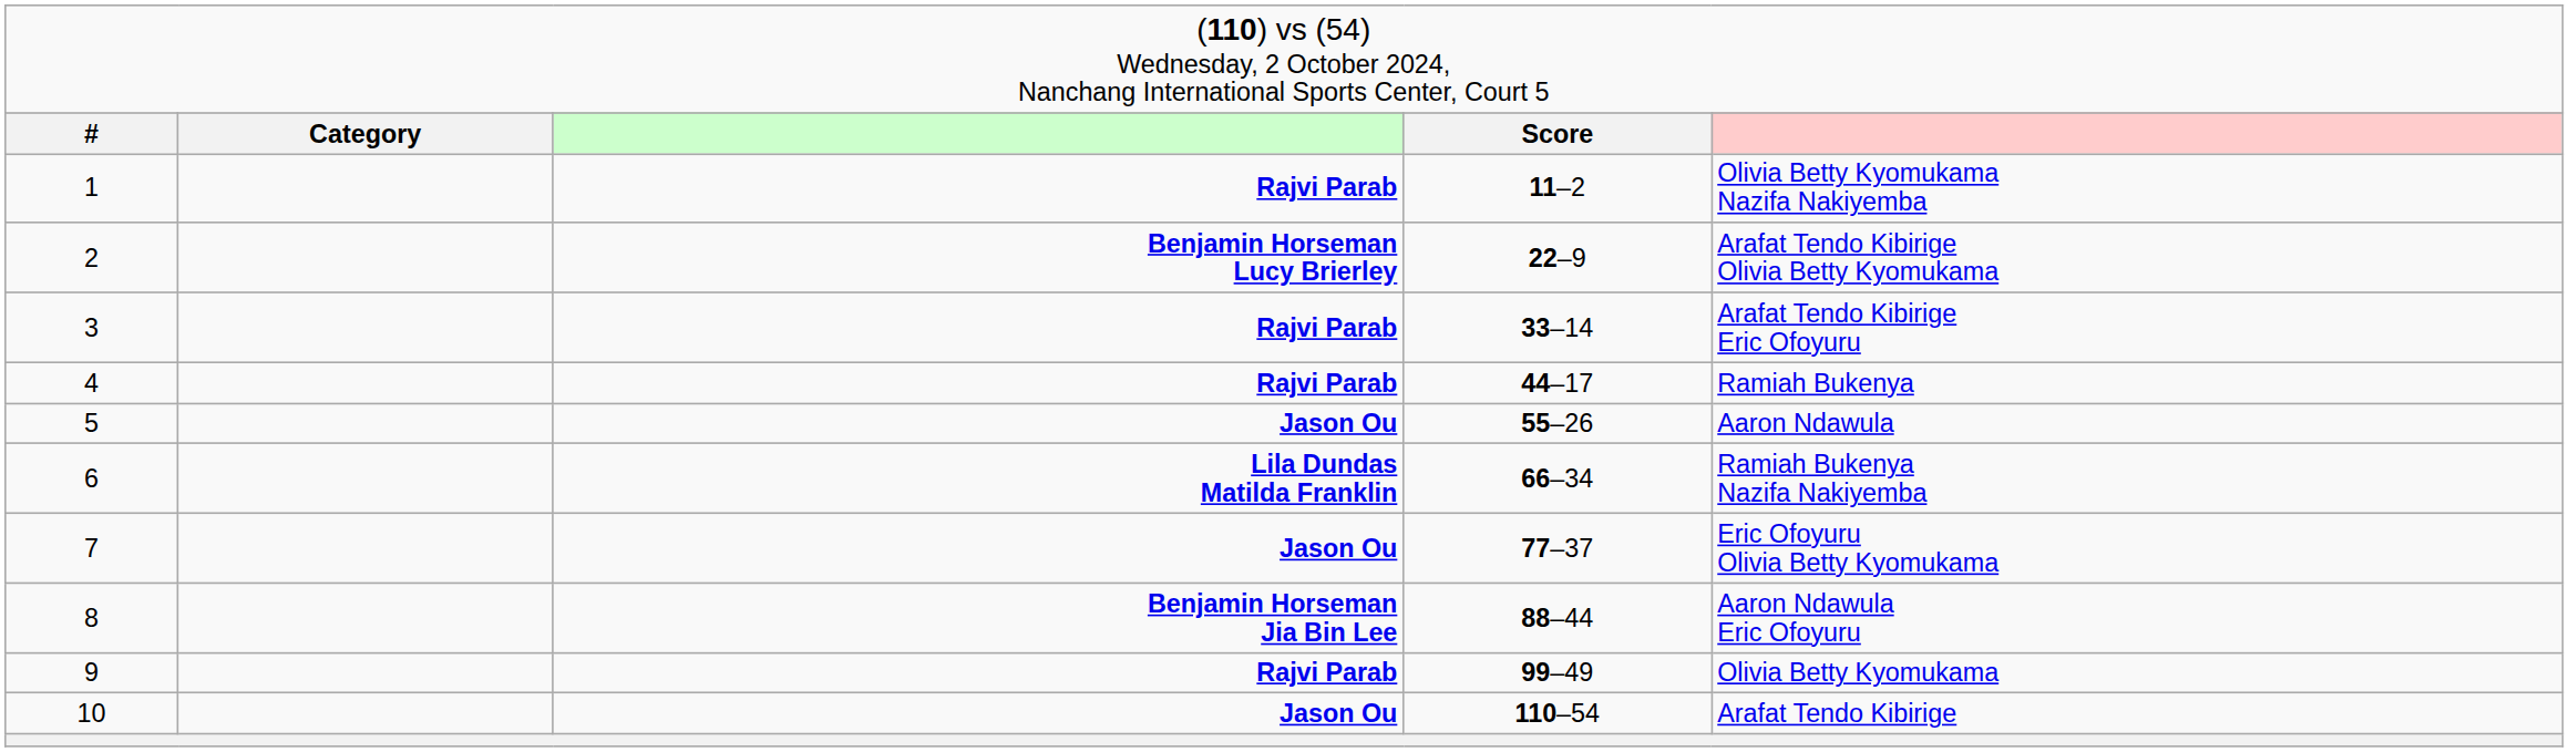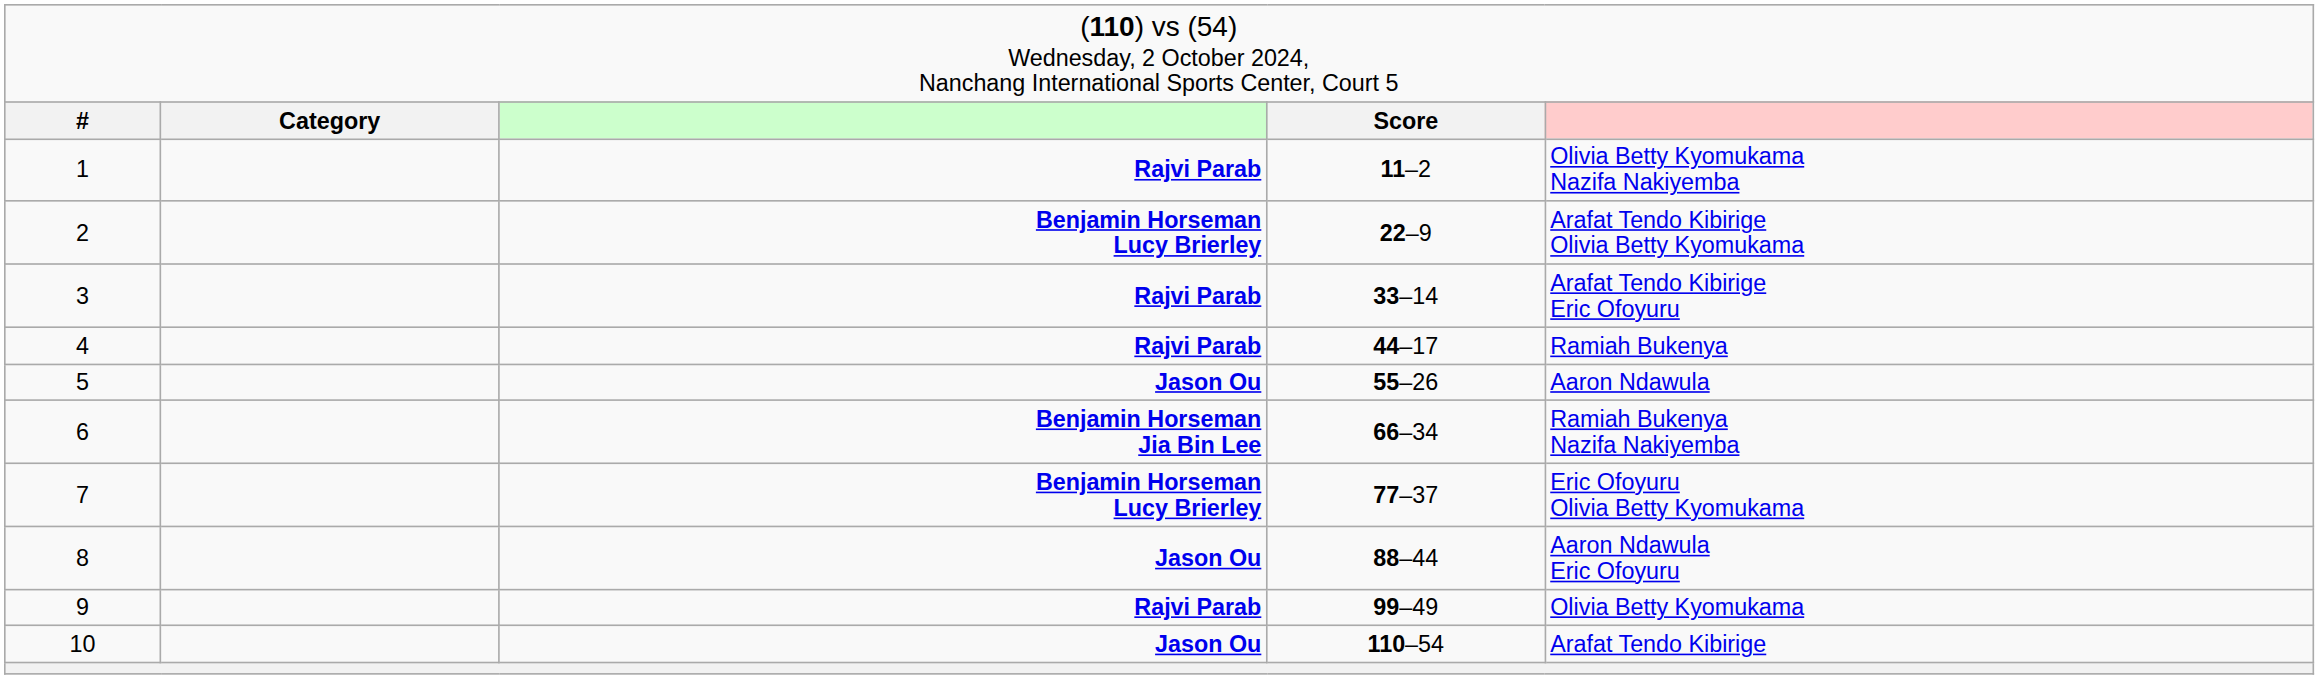 <table class="wikitable mw-collapsible mw-collapsed" style="font-size:90%; text-align:center" width="90%">
 <tr>
 <td colspan="5"><big>(<strong>110</strong>) <strong></strong> vs  (54)</big><br>Wednesday, 2 October 2024, <br>Nanchang International Sports Center, Court 5</td>
 </tr>
 <tr>
 <th width="25">#</th>
 <th width="50">Category</th>
 <th style="background-color:#CCFFCC" width="150"></th>
 <th width="50">Score<br></th>
 <th style="background-color:#FFCCCC" width="150"></th>
 </tr>
 <tr>
 <td>1</td>
 <td></td>
 <td align="right"><strong><a href='#'>Rajvi Parab</a> </strong></td>
 <td><strong>11</strong>–2<br></td>
 <td align="left"> <a href='#'>Olivia Betty Kyomukama</a><br> <a href='#'>Nazifa Nakiyemba</a></td>
 </tr>
 <tr>
 <td>2</td>
 <td></td>
 <td align="right"><strong><a href='#'>Benjamin Horseman</a> <br><a href='#'>Lucy Brierley</a> </strong></td>
 <td><strong>22</strong>–9<br></td>
 <td align="left"> <a href='#'>Arafat Tendo Kibirige</a><br> <a href='#'>Olivia Betty Kyomukama</a></td>
 </tr>
 <tr>
 <td>3</td>
 <td></td>
 <td align="right"><strong><a href='#'>Rajvi Parab</a> </strong></td>
 <td><strong>33</strong>–14<br></td>
 <td align="left"> <a href='#'>Arafat Tendo Kibirige</a><br> <a href='#'>Eric Ofoyuru</a></td>
 </tr>
 <tr>
 <td>4</td>
 <td></td>
 <td align="right"><strong><a href='#'>Rajvi Parab</a> </strong></td>
 <td><strong>44</strong>–17<br></td>
 <td align="left"> <a href='#'>Ramiah Bukenya</a></td>
 </tr>
 <tr>
 <td>5</td>
 <td></td>
 <td align="right"><strong><a href='#'>Jason Ou</a> </strong></td>
 <td><strong>55</strong>–26<br></td>
 <td align="left"> <a href='#'>Aaron Ndawula</a></td>
 </tr>
 <tr>
 <td>6</td>
 <td></td>
-<td align="right"><strong><a href='#'>Lila Dundas</a> <br><a href='#'>Matilda Franklin</a> </strong></td>
+<td align="right"><strong><a href='#'>Benjamin Horseman</a> <br><a href='#'>Jia Bin Lee</a> </strong></td>
 <td><strong>66</strong>–34<br></td>
 <td align="left"> <a href='#'>Ramiah Bukenya</a><br> <a href='#'>Nazifa Nakiyemba</a></td>
 </tr>
 <tr>
 <td>7</td>
 <td></td>
-<td align="right"><strong><a href='#'>Jason Ou</a> </strong></td>
+<td align="right"><strong><a href='#'>Benjamin Horseman</a> <br><a href='#'>Lucy Brierley</a> </strong></td>
 <td><strong>77</strong>–37<br></td>
 <td align="left"> <a href='#'>Eric Ofoyuru</a><br> <a href='#'>Olivia Betty Kyomukama</a></td>
 </tr>
 <tr>
 <td>8</td>
 <td></td>
-<td align="right"><strong><a href='#'>Benjamin Horseman</a> <br><a href='#'>Jia Bin Lee</a> </strong></td>
+<td align="right"><strong><a href='#'>Jason Ou</a> </strong></td>
 <td><strong>88</strong>–44<br></td>
 <td align="left"> <a href='#'>Aaron Ndawula</a><br> <a href='#'>Eric Ofoyuru</a></td>
 </tr>
 <tr>
 <td>9</td>
 <td></td>
 <td align="right"><strong><a href='#'>Rajvi Parab</a> </strong></td>
 <td><strong>99</strong>–49<br></td>
 <td align="left"> <a href='#'>Olivia Betty Kyomukama</a></td>
 </tr>
 <tr>
 <td>10</td>
 <td></td>
 <td align="right"><strong><a href='#'>Jason Ou</a> </strong></td>
 <td><strong>110</strong>–54<br></td>
 <td align="left"> <a href='#'>Arafat Tendo Kibirige</a></td>
 </tr>
 <tr>
 <th colspan="5"></th>
 </tr>
 </table>
